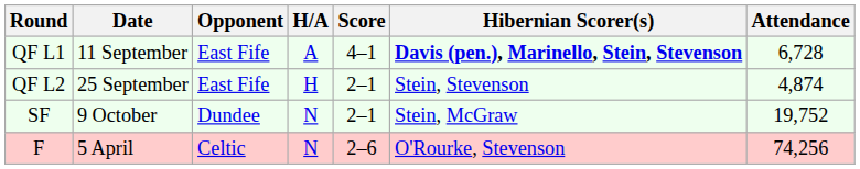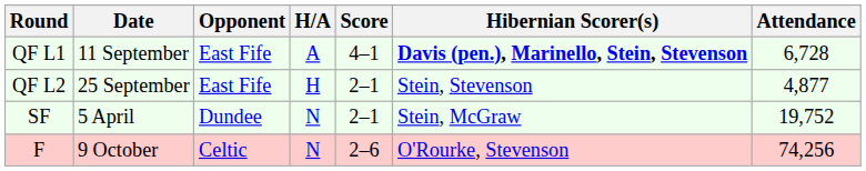 <table class="wikitable" style="text-align:center">
 <tr>
 <th>Round</th>
 <th>Date</th>
 <th>Opponent</th>
 <th>H/A</th>
 <th>Score</th>
 <th>Hibernian Scorer(s)</th>
 <th>Attendance</th>
 </tr>
 <tr bgcolor=#EEFFEE>
 <td>QF L1</td>
 <td align=left>11 September</td>
 <td align=left><a href='#'>East Fife</a></td>
 <td><a href='#'>A</a></td>
 <td>4–1</td>
 <td align=left><strong><a href='#'>Davis (pen.)</a>, <a href='#'>Marinello</a>, <a href='#'>Stein</a>, <a href='#'>Stevenson</a></strong></td>
 <td>6,728</td>
 </tr>
 <tr bgcolor=#EEFFEE>
 <td>QF L2</td>
 <td align=left>25 September</td>
 <td align=left><a href='#'>East Fife</a></td>
 <td><a href='#'>H</a></td>
 <td>2–1</td>
 <td align=left><a href='#'>Stein</a>, <a href='#'>Stevenson</a></td>
-<td>4,874</td>
+<td>4,877</td>
 </tr>
 <tr bgcolor=#EEFFEE>
 <td>SF</td>
-<td align=left>9 October</td>
+<td align=left>5 April</td>
 <td align=left><a href='#'>Dundee</a></td>
 <td><a href='#'>N</a></td>
 <td>2–1</td>
 <td align=left><a href='#'>Stein</a>, <a href='#'>McGraw</a></td>
 <td>19,752</td>
 </tr>
 <tr bgcolor=#FFCCCC>
 <td>F</td>
-<td align=left>5 April</td>
+<td align=left>9 October</td>
 <td align=left><a href='#'>Celtic</a></td>
 <td><a href='#'>N</a></td>
 <td>2–6</td>
 <td align=left><a href='#'>O'Rourke</a>, <a href='#'>Stevenson</a></td>
 <td>74,256</td>
 </tr>
 </table>
